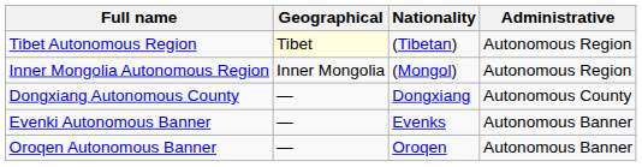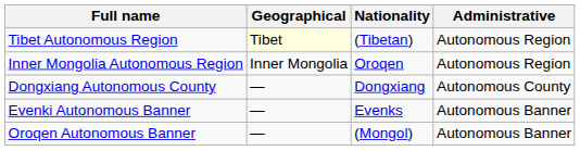 <table class="wikitable">
 <tr>
 <th>Full name</th>
 <th>Geographical</th>
 <th>Nationality</th>
 <th>Administrative</th>
 </tr>
 <tr>
 <td><a href='#'>Tibet Autonomous Region</a></td>
 <td style="background: lightyellow;">Tibet</td>
 <td>(<a href='#'>Tibetan</a>)</td>
 <td>Autonomous Region</td>
 </tr>
 <tr>
 <td><a href='#'>Inner Mongolia Autonomous Region</a></td>
 <td>Inner Mongolia</td>
-<td>(<a href='#'>Mongol</a>)</td>
+<td><a href='#'>Oroqen</a></td>
 <td>Autonomous Region</td>
 </tr>
 <tr>
 <td><a href='#'>Dongxiang Autonomous County</a></td>
 <td>—</td>
 <td><a href='#'>Dongxiang</a></td>
 <td>Autonomous County</td>
 </tr>
 <tr>
 <td><a href='#'>Evenki Autonomous Banner</a></td>
 <td>—</td>
 <td><a href='#'>Evenks</a></td>
 <td>Autonomous Banner</td>
 </tr>
 <tr>
 <td><a href='#'>Oroqen Autonomous Banner</a></td>
 <td>—</td>
-<td><a href='#'>Oroqen</a></td>
+<td>(<a href='#'>Mongol</a>)</td>
 <td>Autonomous Banner</td>
 </tr>
 </table>
